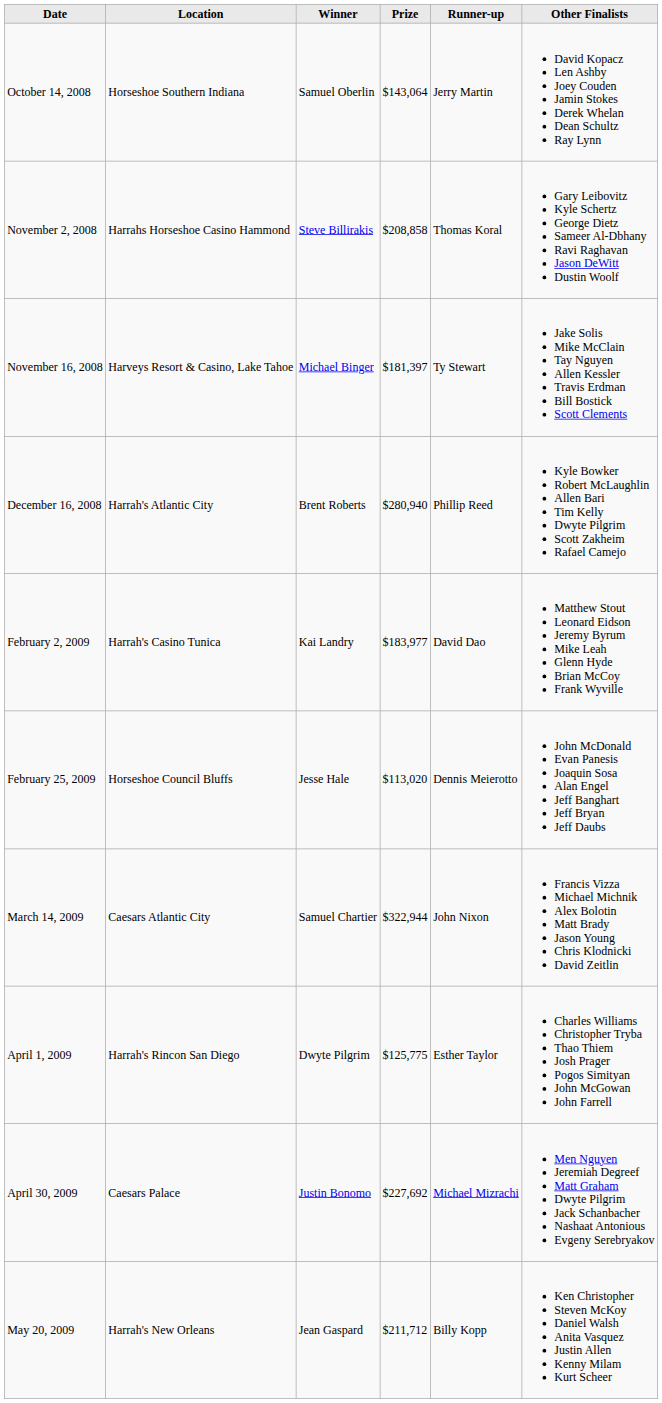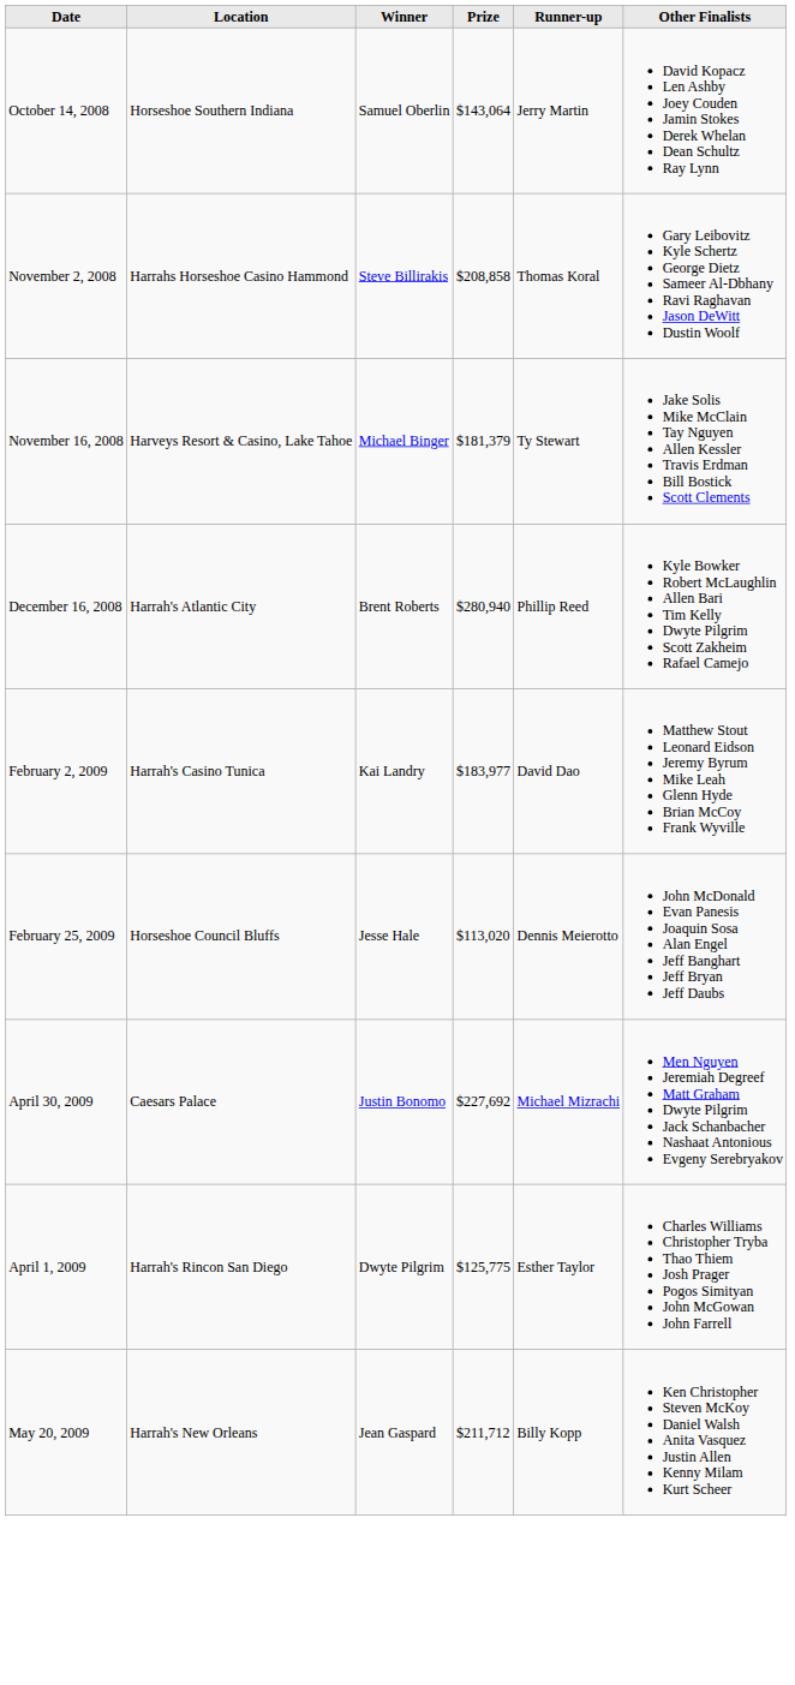 <table class="wikitable">
 <tr>
 <th style="background: #E9E9E9;">Date</th>
 <th style="background: #E9E9E9;">Location</th>
 <th style="background: #E9E9E9;">Winner</th>
 <th style="background: #E9E9E9;">Prize</th>
 <th style="background: #E9E9E9;">Runner-up</th>
 <th style="background: #E9E9E9;">Other Finalists</th>
 </tr>
 <tr>
 <td>October 14, 2008</td>
 <td>Horseshoe Southern Indiana</td>
 <td>Samuel Oberlin</td>
 <td>$143,064</td>
 <td>Jerry Martin</td>
 <td><br><ul><li>David Kopacz</li><li>Len Ashby</li><li>Joey Couden</li><li>Jamin Stokes</li><li>Derek Whelan</li><li>Dean Schultz</li><li>Ray Lynn</li></ul></td>
 </tr>
 <tr>
 <td>November 2, 2008</td>
 <td>Harrahs Horseshoe Casino Hammond</td>
 <td><a href='#'>Steve Billirakis</a></td>
 <td>$208,858</td>
 <td>Thomas Koral</td>
 <td><br><ul><li>Gary Leibovitz</li><li>Kyle Schertz</li><li>George Dietz</li><li>Sameer Al-Dbhany</li><li>Ravi Raghavan</li><li><a href='#'>Jason DeWitt</a></li><li>Dustin Woolf</li></ul></td>
 </tr>
 <tr>
 <td>November 16, 2008</td>
 <td>Harveys Resort & Casino, Lake Tahoe</td>
 <td><a href='#'>Michael Binger</a></td>
-<td>$181,397</td>
+<td>$181,379</td>
 <td>Ty Stewart</td>
 <td><br><ul><li>Jake Solis</li><li>Mike McClain</li><li>Tay Nguyen</li><li>Allen Kessler</li><li>Travis Erdman</li><li>Bill Bostick</li><li><a href='#'>Scott Clements</a></li></ul></td>
 </tr>
 <tr>
 <td>December 16, 2008</td>
 <td>Harrah's Atlantic City</td>
 <td>Brent Roberts</td>
 <td>$280,940</td>
 <td>Phillip Reed</td>
 <td><br><ul><li>Kyle Bowker</li><li>Robert McLaughlin</li><li>Allen Bari</li><li>Tim Kelly</li><li>Dwyte Pilgrim</li><li>Scott Zakheim</li><li>Rafael Camejo</li></ul></td>
 </tr>
 <tr>
 <td>February 2, 2009</td>
 <td>Harrah's Casino Tunica</td>
 <td>Kai Landry</td>
 <td>$183,977</td>
 <td>David Dao</td>
 <td><br><ul><li>Matthew Stout</li><li>Leonard Eidson</li><li>Jeremy Byrum</li><li>Mike Leah</li><li>Glenn Hyde</li><li>Brian McCoy</li><li>Frank Wyville</li></ul></td>
 </tr>
 <tr>
 <td>February 25, 2009</td>
 <td>Horseshoe Council Bluffs</td>
 <td>Jesse Hale</td>
 <td>$113,020</td>
 <td>Dennis Meierotto</td>
 <td><br><ul><li>John McDonald</li><li>Evan Panesis</li><li>Joaquin Sosa</li><li>Alan Engel</li><li>Jeff Banghart</li><li>Jeff Bryan</li><li>Jeff Daubs</li></ul></td>
 </tr>
 <tr>
-<td>March 14, 2009</td>
-<td>Caesars Atlantic City</td>
-<td>Samuel Chartier</td>
-<td>$322,944</td>
-<td>John Nixon</td>
-<td><br><ul><li>Francis Vizza</li><li>Michael Michnik</li><li>Alex Bolotin</li><li>Matt Brady</li><li>Jason Young</li><li>Chris Klodnicki</li><li>David Zeitlin</li></ul></td>
+<td>April 30, 2009</td>
+<td>Caesars Palace</td>
+<td><a href='#'>Justin Bonomo</a></td>
+<td>$227,692</td>
+<td><a href='#'>Michael Mizrachi</a></td>
+<td><br><ul><li><a href='#'>Men Nguyen</a></li><li>Jeremiah Degreef</li><li><a href='#'>Matt Graham</a></li><li>Dwyte Pilgrim</li><li>Jack Schanbacher</li><li>Nashaat Antonious</li><li>Evgeny Serebryakov</li></ul></td>
 </tr>
 <tr>
 <td>April 1, 2009</td>
 <td>Harrah's Rincon San Diego</td>
 <td>Dwyte Pilgrim</td>
 <td>$125,775</td>
 <td>Esther Taylor</td>
 <td><br><ul><li>Charles Williams</li><li>Christopher Tryba</li><li>Thao Thiem</li><li>Josh Prager</li><li>Pogos Simityan</li><li>John McGowan</li><li>John Farrell</li></ul></td>
 </tr>
 <tr>
-<td>April 30, 2009</td>
-<td>Caesars Palace</td>
-<td><a href='#'>Justin Bonomo</a></td>
-<td>$227,692</td>
-<td><a href='#'>Michael Mizrachi</a></td>
-<td><br><ul><li><a href='#'>Men Nguyen</a></li><li>Jeremiah Degreef</li><li><a href='#'>Matt Graham</a></li><li>Dwyte Pilgrim</li><li>Jack Schanbacher</li><li>Nashaat Antonious</li><li>Evgeny Serebryakov</li></ul></td>
-</tr>
-<tr>
 <td>May 20, 2009</td>
 <td>Harrah's New Orleans</td>
 <td>Jean Gaspard</td>
 <td>$211,712</td>
 <td>Billy Kopp</td>
 <td><br><ul><li>Ken Christopher</li><li>Steven McKoy</li><li>Daniel Walsh</li><li>Anita Vasquez</li><li>Justin Allen</li><li>Kenny Milam</li><li>Kurt Scheer</li></ul></td>
 </tr>
 </table>
